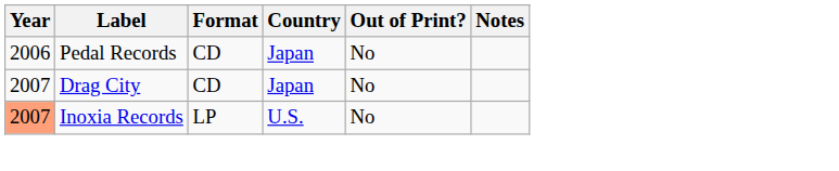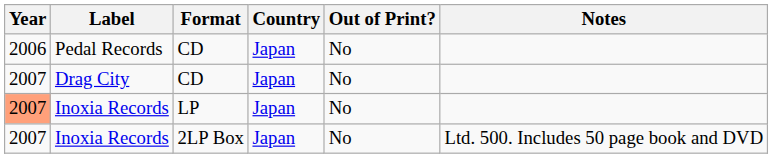 <table class="wikitable">
 <tr>
 <th>Year</th>
 <th>Label</th>
 <th>Format</th>
 <th>Country</th>
 <th>Out of Print?</th>
 <th>Notes</th>
 </tr>
 <tr>
 <td>2006</td>
 <td>Pedal Records</td>
 <td>CD</td>
 <td><a href='#'>Japan</a></td>
 <td>No</td>
 <td></td>
 </tr>
 <tr>
 <td>2007</td>
 <td><a href='#'>Drag City</a></td>
 <td>CD</td>
 <td><a href='#'>Japan</a></td>
 <td>No</td>
 <td></td>
 </tr>
 <tr>
 <td style="background: lightsalmon;">2007</td>
 <td><a href='#'>Inoxia Records</a></td>
 <td>LP</td>
-<td><a href='#'>U.S.</a></td>
+<td><a href='#'>Japan</a></td>
 <td>No</td>
 <td></td>
 </tr>
+<tr>
+<td>2007</td>
+<td><a href='#'>Inoxia Records</a></td>
+<td>2LP Box</td>
+<td><a href='#'>Japan</a></td>
+<td>No</td>
+<td>Ltd. 500. Includes 50 page book and DVD</td>
+</tr>
 </table>
